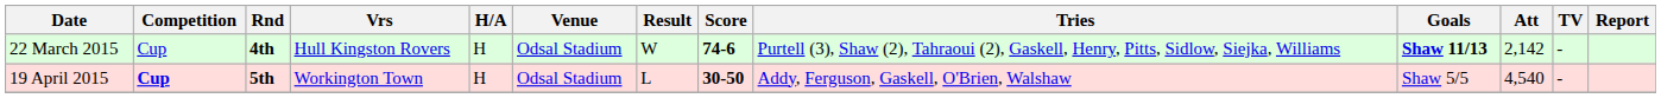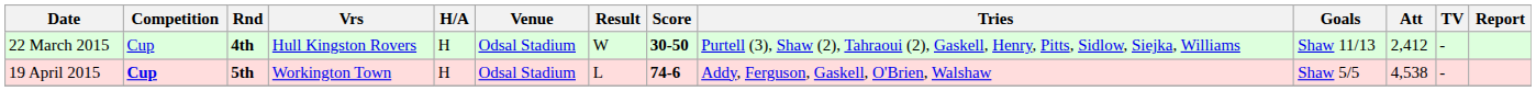 <table class="wikitable" style="font-size:85%;" width="100%">
 <tr>
 <th>Date</th>
 <th>Competition</th>
 <th>Rnd</th>
 <th>Vrs</th>
 <th>H/A</th>
 <th>Venue</th>
 <th>Result</th>
 <th>Score</th>
 <th>Tries</th>
 <th>Goals</th>
 <th>Att</th>
 <th>TV</th>
 <th>Report</th>
 </tr>
 <tr style="background:#ddffdd;" width=20|>
 <td>22 March 2015</td>
 <td><a href='#'>Cup</a></td>
 <td><strong>4th</strong></td>
 <td><a href='#'>Hull Kingston Rovers</a></td>
 <td>H</td>
 <td><a href='#'>Odsal Stadium</a></td>
 <td>W</td>
-<td><strong>74-6</strong></td>
+<td><strong>30-50</strong></td>
 <td><a href='#'>Purtell</a> (3), <a href='#'>Shaw</a> (2), <a href='#'>Tahraoui</a> (2), <a href='#'>Gaskell</a>, <a href='#'>Henry</a>, <a href='#'>Pitts</a>, <a href='#'>Sidlow</a>, <a href='#'>Siejka</a>, <a href='#'>Williams</a></td>
-<td><strong><a href='#'>Shaw</a> 11/13</strong></td>
-<td>2,142</td>
+<td><a href='#'>Shaw</a> 11/13</td>
+<td>2,412</td>
 <td>-</td>
 <td></td>
 </tr>
 <tr style="background:#ffdddd;" width=20|>
 <td>19 April 2015</td>
 <td><strong><a href='#'>Cup</a></strong></td>
 <td><strong>5th</strong></td>
 <td><a href='#'>Workington Town</a></td>
 <td>H</td>
 <td><a href='#'>Odsal Stadium</a></td>
 <td>L</td>
-<td><strong>30-50</strong></td>
+<td><strong>74-6</strong></td>
 <td><a href='#'>Addy</a>, <a href='#'>Ferguson</a>, <a href='#'>Gaskell</a>, <a href='#'>O'Brien</a>, <a href='#'>Walshaw</a></td>
 <td><a href='#'>Shaw</a> 5/5</td>
-<td>4,540</td>
+<td>4,538</td>
 <td>-</td>
 <td></td>
 </tr>
 <tr>
 </tr>
 </table>
